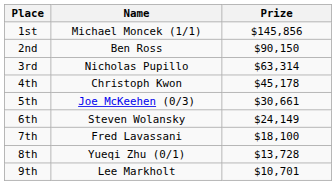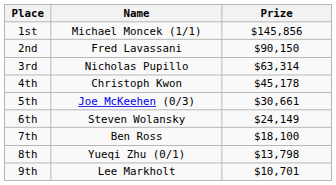 <table class="wikitable">
 <tr>
 <th width="50">Place</th>
 <th width="200">Name</th>
 <th width="125">Prize</th>
 </tr>
 <tr>
 <td align = "center">1st</td>
 <td align = "center"> Michael Moncek (1/1)</td>
 <td align = "center">$145,856</td>
 </tr>
 <tr>
 <td align = "center">2nd</td>
-<td align = "center"> Ben Ross</td>
+<td align = "center"> Fred Lavassani</td>
 <td align = "center">$90,150</td>
 </tr>
 <tr>
 <td align = "center">3rd</td>
 <td align = "center"> Nicholas Pupillo</td>
 <td align = "center">$63,314</td>
 </tr>
 <tr>
 <td align = "center">4th</td>
 <td align = "center"> Christoph Kwon</td>
 <td align = "center">$45,178</td>
 </tr>
 <tr>
 <td align = "center">5th</td>
 <td align = "center"> <a href='#'>Joe McKeehen</a> (0/3)</td>
 <td align = "center">$30,661</td>
 </tr>
 <tr>
 <td align = "center">6th</td>
 <td align = "center"> Steven Wolansky</td>
 <td align = "center">$24,149</td>
 </tr>
 <tr>
 <td align = "center">7th</td>
-<td align = "center"> Fred Lavassani</td>
+<td align = "center"> Ben Ross</td>
 <td align = "center">$18,100</td>
 </tr>
 <tr>
 <td align = "center">8th</td>
 <td align = "center"> Yueqi Zhu (0/1)</td>
-<td align = "center">$13,728</td>
+<td align = "center">$13,798</td>
 </tr>
 <tr>
 <td align = "center">9th</td>
 <td align = "center"> Lee Markholt</td>
 <td align = "center">$10,701</td>
 </tr>
 </table>
